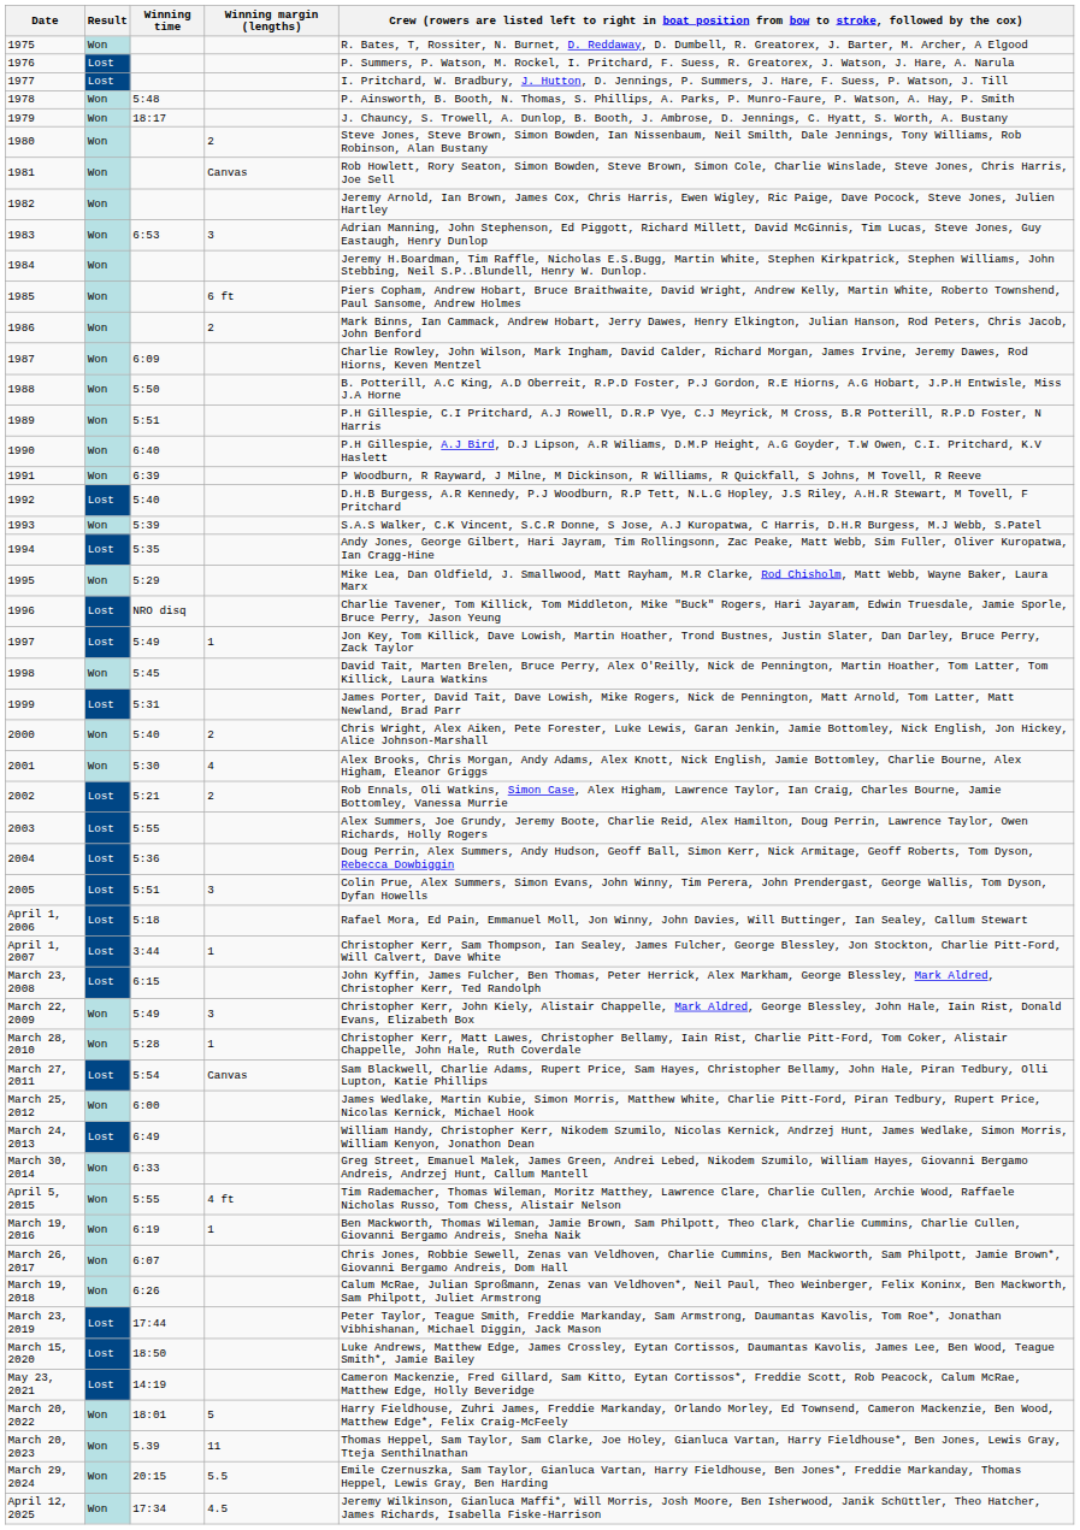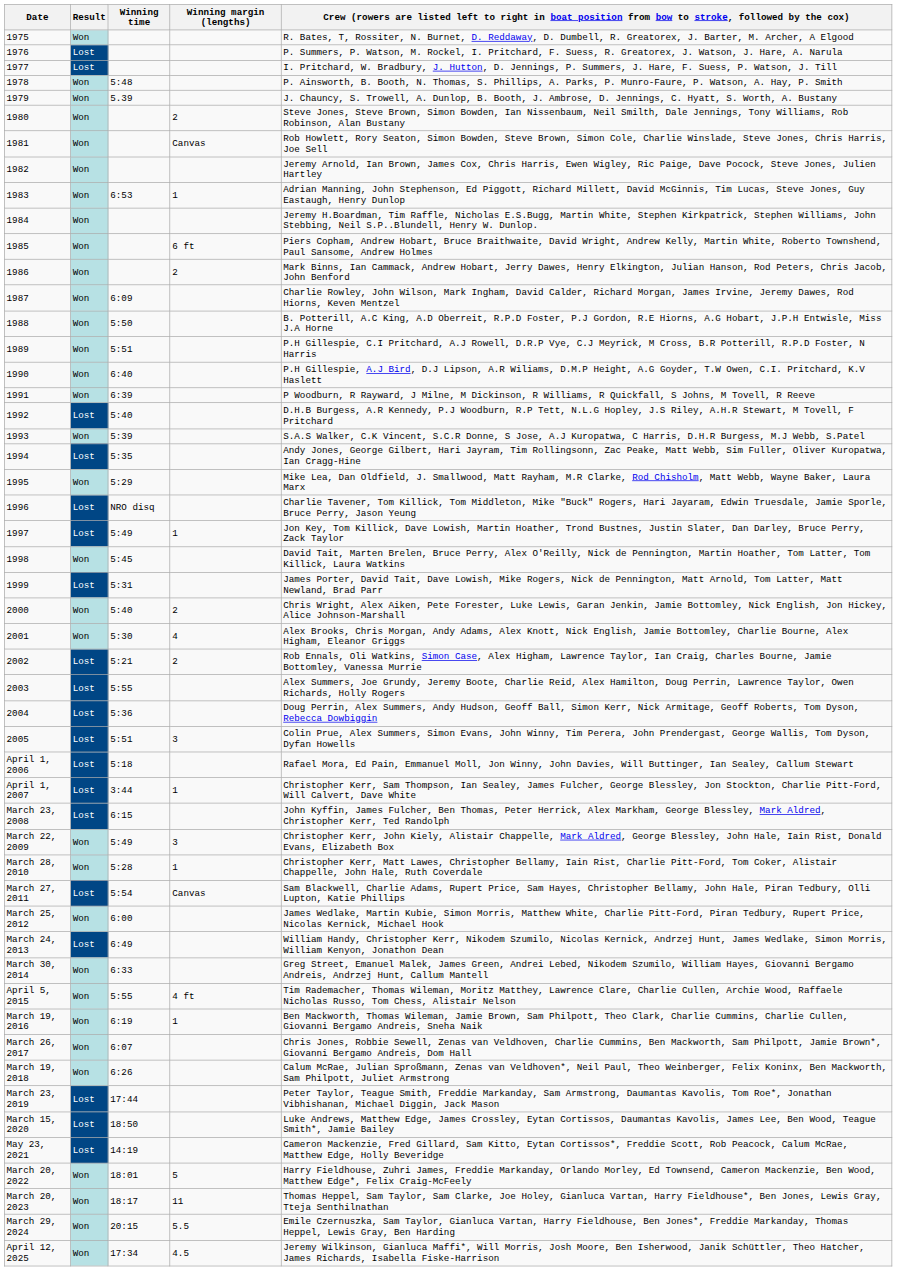 <table class="wikitable">
 <tr>
 <th>Date</th>
 <th>Result</th>
 <th>Winning time</th>
 <th>Winning margin (lengths)</th>
 <th>Crew (rowers are listed left to right in <a href='#'>boat position</a> from <a href='#'>bow</a> to <a href='#'>stroke</a>, followed by the cox)</th>
 </tr>
 <tr>
 <td>1975</td>
 <td style="background:#B7E1E4; color:#000;">Won</td>
 <td></td>
 <td></td>
 <td>R. Bates, T, Rossiter, N. Burnet, <a href='#'>D. Reddaway</a>, D. Dumbell, R. Greatorex, J. Barter, M. Archer, A Elgood</td>
 </tr>
 <tr>
 <td>1976</td>
 <td style="background:#004685; color:#FFF;">Lost</td>
 <td></td>
 <td></td>
 <td>P. Summers, P. Watson, M. Rockel, I. Pritchard, F. Suess, R. Greatorex, J. Watson, J. Hare, A. Narula</td>
 </tr>
 <tr>
 <td>1977</td>
 <td style="background:#004685; color:#FFF;">Lost</td>
 <td></td>
 <td></td>
 <td>I. Pritchard, W. Bradbury, <a href='#'>J. Hutton</a>, D. Jennings, P. Summers, J. Hare, F. Suess, P. Watson, J. Till</td>
 </tr>
 <tr>
 <td>1978</td>
 <td style="background:#B7E1E4; color:#000;">Won</td>
 <td>5:48</td>
 <td></td>
 <td>P. Ainsworth, B. Booth, N. Thomas, S. Phillips, A. Parks, P. Munro-Faure, P. Watson, A. Hay, P. Smith</td>
 </tr>
 <tr>
 <td>1979</td>
 <td style="background:#B7E1E4; color:#000;">Won</td>
-<td>18:17</td>
+<td>5.39</td>
 <td></td>
 <td>J. Chauncy, S. Trowell, A. Dunlop, B. Booth, J. Ambrose, D. Jennings, C. Hyatt, S. Worth, A. Bustany</td>
 </tr>
 <tr>
 <td>1980</td>
 <td style="background:#B7E1E4; color:#000;">Won</td>
 <td></td>
 <td>2</td>
 <td>Steve Jones, Steve Brown, Simon Bowden, Ian Nissenbaum, Neil Smilth, Dale Jennings, Tony Williams, Rob Robinson, Alan Bustany</td>
 </tr>
 <tr>
 <td>1981</td>
 <td style="background:#B7E1E4; color:#000;">Won</td>
 <td></td>
 <td>Canvas</td>
 <td>Rob Howlett, Rory Seaton, Simon Bowden, Steve Brown, Simon Cole, Charlie Winslade, Steve Jones, Chris Harris, Joe Sell</td>
 </tr>
 <tr>
 <td>1982</td>
 <td style="background:#B7E1E4; color:#000;">Won</td>
 <td></td>
 <td></td>
 <td>Jeremy Arnold, Ian Brown, James Cox, Chris Harris, Ewen Wigley, Ric Paige, Dave Pocock, Steve Jones, Julien Hartley</td>
 </tr>
 <tr>
 <td>1983</td>
 <td style="background:#B7E1E4; color:#000;">Won</td>
 <td>6:53</td>
-<td>3</td>
+<td>1</td>
 <td>Adrian Manning, John Stephenson, Ed Piggott, Richard Millett, David McGinnis, Tim Lucas, Steve Jones, Guy Eastaugh, Henry Dunlop</td>
 </tr>
 <tr>
 <td>1984</td>
 <td style="background:#B7E1E4; color:#000;">Won</td>
 <td></td>
 <td></td>
 <td>Jeremy H.Boardman, Tim Raffle, Nicholas E.S.Bugg, Martin White, Stephen Kirkpatrick, Stephen Williams, John Stebbing, Neil S.P..Blundell, Henry W. Dunlop.</td>
 </tr>
 <tr>
 <td>1985</td>
 <td style="background:#B7E1E4; color:#000;">Won</td>
 <td></td>
 <td>6 ft</td>
 <td>Piers Copham, Andrew Hobart, Bruce Braithwaite, David Wright, Andrew Kelly, Martin White, Roberto Townshend, Paul Sansome, Andrew Holmes</td>
 </tr>
 <tr>
 <td>1986</td>
 <td style="background:#B7E1E4; color:#000;">Won</td>
 <td></td>
 <td>2</td>
 <td>Mark Binns, Ian Cammack, Andrew Hobart, Jerry Dawes, Henry Elkington, Julian Hanson, Rod Peters, Chris Jacob, John Benford</td>
 </tr>
 <tr>
 <td>1987</td>
 <td style="background:#B7E1E4; color:#000;">Won</td>
 <td>6:09</td>
 <td></td>
 <td>Charlie Rowley, John Wilson, Mark Ingham, David Calder, Richard Morgan, James Irvine, Jeremy Dawes, Rod Hiorns, Keven Mentzel</td>
 </tr>
 <tr>
 <td>1988</td>
 <td style="background:#B7E1E4; color:#000;">Won</td>
 <td>5:50</td>
 <td></td>
 <td>B. Potterill, A.C King, A.D Oberreit, R.P.D Foster, P.J Gordon, R.E Hiorns, A.G Hobart, J.P.H Entwisle, Miss J.A Horne</td>
 </tr>
 <tr>
 <td>1989</td>
 <td style="background:#B7E1E4; color:#000;">Won</td>
 <td>5:51</td>
 <td></td>
 <td>P.H Gillespie, C.I Pritchard,  A.J Rowell, D.R.P Vye, C.J Meyrick, M Cross, B.R Potterill, R.P.D Foster, N Harris</td>
 </tr>
 <tr>
 <td>1990</td>
 <td style="background:#B7E1E4; color:#000;">Won</td>
 <td>6:40</td>
 <td></td>
 <td>P.H Gillespie, <a href='#'>A.J Bird</a>, D.J Lipson, A.R Wiliams, D.M.P Height, A.G Goyder, T.W Owen, C.I. Pritchard, K.V Haslett</td>
 </tr>
 <tr>
 <td>1991</td>
 <td style="background:#B7E1E4; color:#000;">Won</td>
 <td>6:39</td>
 <td></td>
 <td>P Woodburn, R Rayward, J Milne, M Dickinson, R Williams, R Quickfall, S Johns, M Tovell, R Reeve</td>
 </tr>
 <tr>
 <td>1992</td>
 <td style="background:#004685; color:#FFF;">Lost</td>
 <td>5:40</td>
 <td></td>
 <td>D.H.B Burgess, A.R Kennedy, P.J Woodburn, R.P Tett, N.L.G Hopley, J.S Riley, A.H.R Stewart, M Tovell, F Pritchard</td>
 </tr>
 <tr>
 <td>1993</td>
 <td style="background:#B7E1E4; color:#000;">Won</td>
 <td>5:39</td>
 <td></td>
 <td>S.A.S Walker, C.K Vincent, S.C.R Donne, S Jose, A.J Kuropatwa, C Harris, D.H.R Burgess, M.J Webb, S.Patel</td>
 </tr>
 <tr>
 <td>1994</td>
 <td style="background:#004685; color:#FFF;">Lost</td>
 <td>5:35</td>
 <td></td>
 <td>Andy Jones, George Gilbert, Hari Jayram, Tim Rollingsonn, Zac Peake, Matt Webb, Sim Fuller, Oliver Kuropatwa, Ian Cragg-Hine</td>
 </tr>
 <tr>
 <td>1995</td>
 <td style="background:#B7E1E4; color:#000;">Won</td>
 <td>5:29</td>
 <td></td>
 <td>Mike Lea, Dan Oldfield, J. Smallwood, Matt Rayham, M.R Clarke, <a href='#'>Rod Chisholm</a>, Matt Webb, Wayne Baker, Laura Marx</td>
 </tr>
 <tr>
 <td>1996</td>
 <td style="background:#004685; color:#FFF;">Lost</td>
 <td>NRO disq</td>
 <td></td>
 <td>Charlie Tavener, Tom Killick, Tom Middleton, Mike "Buck" Rogers, Hari Jayaram, Edwin Truesdale, Jamie Sporle, Bruce Perry, Jason Yeung</td>
 </tr>
 <tr>
 <td>1997</td>
 <td style="background:#004685; color:#FFF;">Lost</td>
 <td>5:49</td>
 <td>1</td>
 <td>Jon Key, Tom Killick, Dave Lowish, Martin Hoather, Trond Bustnes, Justin Slater, Dan Darley, Bruce Perry, Zack Taylor</td>
 </tr>
 <tr>
 <td>1998</td>
 <td style="background:#B7E1E4; color:#000;">Won</td>
 <td>5:45</td>
 <td></td>
 <td>David Tait, Marten Brelen, Bruce Perry, Alex O'Reilly, Nick de Pennington, Martin Hoather, Tom Latter, Tom Killick, Laura Watkins</td>
 </tr>
 <tr>
 <td>1999</td>
 <td style="background:#004685; color:#FFF;">Lost</td>
 <td>5:31</td>
 <td></td>
 <td>James Porter, David Tait, Dave Lowish, Mike Rogers, Nick de Pennington, Matt Arnold, Tom Latter, Matt Newland, Brad Parr</td>
 </tr>
 <tr>
 <td>2000</td>
 <td style="background:#B7E1E4; color:#000;">Won</td>
 <td>5:40</td>
 <td>2</td>
 <td>Chris Wright, Alex Aiken, Pete Forester, Luke Lewis, Garan Jenkin, Jamie Bottomley, Nick English, Jon Hickey, Alice Johnson-Marshall</td>
 </tr>
 <tr>
 <td>2001</td>
 <td style="background:#B7E1E4; color:#000;">Won</td>
 <td>5:30</td>
 <td>4</td>
 <td>Alex Brooks, Chris Morgan, Andy Adams, Alex Knott, Nick English, Jamie Bottomley, Charlie Bourne, Alex Higham, Eleanor Griggs</td>
 </tr>
 <tr>
 <td>2002</td>
 <td style="background:#004685; color:#FFF;">Lost</td>
 <td>5:21</td>
 <td>2</td>
 <td>Rob Ennals, Oli Watkins, <a href='#'>Simon Case</a>, Alex Higham, Lawrence Taylor, Ian Craig, Charles Bourne, Jamie Bottomley, Vanessa Murrie</td>
 </tr>
 <tr>
 <td>2003</td>
 <td style="background:#004685; color:#FFF;">Lost</td>
 <td>5:55</td>
 <td></td>
 <td>Alex Summers, Joe Grundy, Jeremy Boote, Charlie Reid, Alex Hamilton, Doug Perrin, Lawrence Taylor, Owen Richards, Holly Rogers</td>
 </tr>
 <tr>
 <td>2004</td>
 <td style="background:#004685; color:#FFF;">Lost</td>
 <td>5:36</td>
 <td></td>
 <td>Doug Perrin, Alex Summers, Andy Hudson, Geoff Ball, Simon Kerr, Nick Armitage, Geoff Roberts, Tom Dyson, <a href='#'>Rebecca Dowbiggin</a></td>
 </tr>
 <tr>
 <td>2005</td>
 <td style="background:#004685; color:#FFF;">Lost</td>
 <td>5:51</td>
 <td>3</td>
 <td>Colin Prue, Alex Summers, Simon Evans, John Winny, Tim Perera, John Prendergast, George Wallis, Tom Dyson, Dyfan Howells</td>
 </tr>
 <tr>
 <td>April 1, 2006</td>
 <td style="background:#004685; color:#FFF;">Lost</td>
 <td>5:18</td>
 <td></td>
 <td>Rafael Mora, Ed Pain, Emmanuel Moll, Jon Winny, John Davies, Will Buttinger, Ian Sealey, Callum Stewart</td>
 </tr>
 <tr>
 <td>April 1, 2007</td>
 <td style="background:#004685; color:#FFF;">Lost</td>
 <td>3:44</td>
 <td>1</td>
 <td>Christopher Kerr, Sam Thompson, Ian Sealey, James Fulcher, George Blessley, Jon Stockton, Charlie Pitt-Ford, Will Calvert, Dave White</td>
 </tr>
 <tr>
 <td>March 23, 2008</td>
 <td style="background:#004685; color:#FFF;">Lost</td>
 <td>6:15</td>
 <td></td>
 <td>John Kyffin, James Fulcher, Ben Thomas, Peter Herrick, Alex Markham, George Blessley, <a href='#'>Mark Aldred</a>, Christopher Kerr, Ted Randolph</td>
 </tr>
 <tr>
 <td>March 22, 2009</td>
 <td style="background:#B7E1E4; color:#000;">Won</td>
 <td>5:49</td>
 <td>3</td>
 <td>Christopher Kerr, John Kiely, Alistair Chappelle, <a href='#'>Mark Aldred</a>, George Blessley, John Hale, Iain Rist, Donald Evans, Elizabeth Box</td>
 </tr>
 <tr>
 <td>March 28, 2010</td>
 <td style="background:#B7E1E4; color:#000;">Won</td>
 <td>5:28</td>
 <td>1</td>
 <td>Christopher Kerr, Matt Lawes, Christopher Bellamy, Iain Rist, Charlie Pitt-Ford, Tom Coker, Alistair Chappelle, John Hale, Ruth Coverdale</td>
 </tr>
 <tr>
 <td>March 27, 2011</td>
 <td style="background:#004685; color:#FFF;">Lost</td>
 <td>5:54</td>
 <td>Canvas</td>
 <td>Sam Blackwell, Charlie Adams, Rupert Price, Sam Hayes, Christopher Bellamy, John Hale, Piran Tedbury, Olli Lupton, Katie Phillips</td>
 </tr>
 <tr>
 <td>March 25, 2012</td>
 <td style="background:#B7E1E4; color:#000;">Won</td>
 <td>6:00</td>
 <td></td>
 <td>James Wedlake, Martin Kubie, Simon Morris, Matthew White, Charlie Pitt-Ford, Piran Tedbury, Rupert Price, Nicolas Kernick, Michael Hook</td>
 </tr>
 <tr>
 <td>March 24, 2013</td>
 <td style="background:#004685; color:#FFF;">Lost</td>
 <td>6:49</td>
 <td></td>
 <td>William Handy, Christopher Kerr, Nikodem Szumilo, Nicolas Kernick, Andrzej Hunt, James Wedlake, Simon Morris, William Kenyon, Jonathon Dean</td>
 </tr>
 <tr>
 <td>March 30, 2014</td>
 <td style="background:#B7E1E4; color:#000;">Won</td>
 <td>6:33</td>
 <td></td>
 <td>Greg Street, Emanuel Malek, James Green, Andrei Lebed, Nikodem Szumilo, William Hayes, Giovanni Bergamo Andreis, Andrzej Hunt, Callum Mantell</td>
 </tr>
 <tr>
 <td>April 5, 2015</td>
 <td style="background:#B7E1E4; color:#000;">Won</td>
 <td>5:55</td>
 <td>4 ft</td>
 <td>Tim Rademacher, Thomas Wileman, Moritz Matthey, Lawrence Clare, Charlie Cullen, Archie Wood, Raffaele Nicholas Russo, Tom Chess, Alistair Nelson</td>
 </tr>
 <tr>
 <td>March 19, 2016</td>
 <td style="background:#B7E1E4; color:#000;">Won</td>
 <td>6:19</td>
 <td>1</td>
 <td>Ben Mackworth, Thomas Wileman, Jamie Brown, Sam Philpott, Theo Clark, Charlie Cummins, Charlie Cullen, Giovanni Bergamo Andreis, Sneha Naik</td>
 </tr>
 <tr>
 <td>March 26, 2017</td>
 <td style="background:#B7E1E4; color:#000;">Won</td>
 <td>6:07</td>
 <td></td>
 <td>Chris Jones, Robbie Sewell, Zenas van Veldhoven, Charlie Cummins, Ben Mackworth, Sam Philpott, Jamie Brown*, Giovanni Bergamo Andreis, Dom Hall</td>
 </tr>
 <tr>
 <td>March 19, 2018</td>
 <td style="background:#B7E1E4; color:#000;">Won</td>
 <td>6:26</td>
 <td></td>
 <td>Calum McRae, Julian Sproßmann, Zenas van Veldhoven*, Neil Paul, Theo Weinberger, Felix Koninx, Ben Mackworth, Sam Philpott, Juliet Armstrong</td>
 </tr>
 <tr>
 <td>March 23, 2019</td>
 <td style="background:#004685; color:#FFF;">Lost</td>
 <td>17:44</td>
 <td></td>
 <td>Peter Taylor, Teague Smith, Freddie Markanday, Sam Armstrong, Daumantas Kavolis, Tom Roe*, Jonathan Vibhishanan, Michael Diggin, Jack Mason</td>
 </tr>
 <tr>
 <td>March 15, 2020</td>
 <td style="background:#004685; color:#FFF;">Lost</td>
 <td>18:50</td>
 <td></td>
 <td>Luke Andrews, Matthew Edge, James Crossley, Eytan Cortissos, Daumantas Kavolis, James Lee, Ben Wood, Teague Smith*, Jamie Bailey</td>
 </tr>
 <tr>
 <td>May 23, 2021</td>
 <td style="background:#004685; color:#FFF;">Lost</td>
 <td>14:19</td>
 <td></td>
 <td>Cameron Mackenzie, Fred Gillard, Sam Kitto, Eytan Cortissos*, Freddie Scott, Rob Peacock, Calum McRae, Matthew Edge, Holly Beveridge</td>
 </tr>
 <tr>
 <td>March 20, 2022</td>
 <td style="background:#B7E1E4; color:#000;">Won</td>
 <td>18:01</td>
 <td>5</td>
 <td>Harry Fieldhouse, Zuhri James, Freddie Markanday, Orlando Morley, Ed Townsend, Cameron Mackenzie, Ben Wood, Matthew Edge*, Felix Craig-McFeely</td>
 </tr>
 <tr>
 <td>March 20, 2023</td>
 <td style="background:#B7E1E4; color:#000;">Won</td>
-<td>5.39</td>
+<td>18:17</td>
 <td>11</td>
 <td>Thomas Heppel, Sam Taylor, Sam Clarke, Joe Holey, Gianluca Vartan, Harry Fieldhouse*, Ben Jones, Lewis Gray, Tteja Senthilnathan</td>
 </tr>
 <tr>
 <td>March 29, 2024</td>
 <td style="background:#B7E1E4; color:#000;">Won</td>
 <td>20:15</td>
 <td>5.5</td>
 <td>Emile Czernuszka, Sam Taylor, Gianluca Vartan, Harry Fieldhouse, Ben Jones*, Freddie Markanday, Thomas Heppel, Lewis Gray, Ben Harding</td>
 </tr>
 <tr>
 <td>April 12, 2025</td>
 <td style="background:#B7E1E4; color:#000;">Won</td>
 <td>17:34</td>
 <td>4.5</td>
 <td>Jeremy Wilkinson, Gianluca Maffi*, Will Morris, Josh Moore, Ben Isherwood, Janik Schüttler, Theo Hatcher, James Richards, Isabella Fiske-Harrison</td>
 </tr>
 </table>
